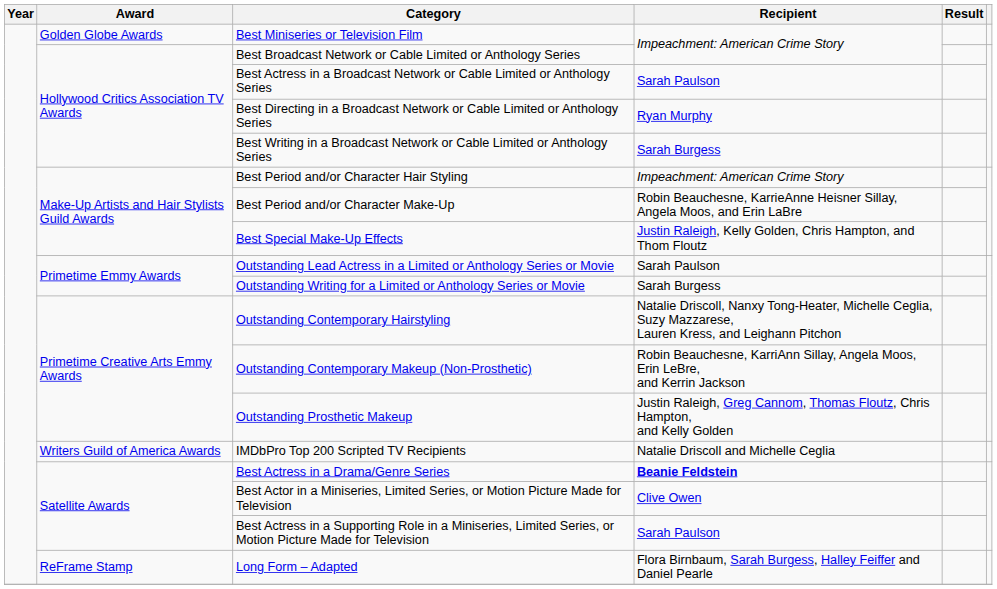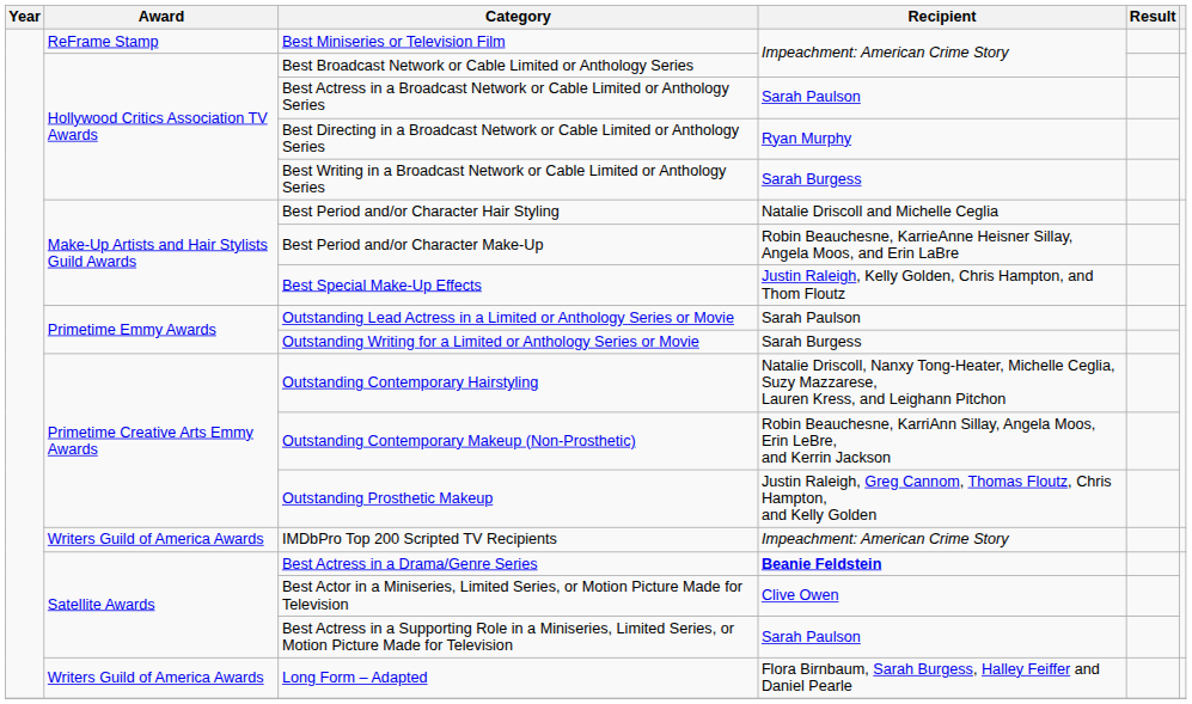 <table class="wikitable sortable" style="width: 99%;">
 <tr>
 <th>Year</th>
 <th>Award</th>
 <th>Category</th>
 <th>Recipient</th>
 <th>Result</th>
 <th scope="col" class="unsortable"></th>
 </tr>
 <tr>
 <td rowspan="18"></td>
-<td><a href='#'>Golden Globe Awards</a></td>
+<td><a href='#'>ReFrame Stamp</a></td>
 <td><a href='#'>Best Miniseries or Television Film</a></td>
 <td rowspan="2"><em>Impeachment: American Crime Story</em></td>
 <td></td>
 <td style="text-align:center;"></td>
 </tr>
 <tr>
 <td rowspan="4"><a href='#'>Hollywood Critics Association TV Awards</a></td>
 <td>Best Broadcast Network or Cable Limited or Anthology Series</td>
 <td></td>
 <td rowspan="4" style="text-align:center;"></td>
 </tr>
 <tr>
 <td>Best Actress in a Broadcast Network or Cable Limited or Anthology Series</td>
 <td><a href='#'>Sarah Paulson</a></td>
 <td></td>
 </tr>
 <tr>
 <td>Best Directing in a Broadcast Network or Cable Limited or Anthology Series</td>
 <td><a href='#'>Ryan Murphy</a> </td>
 <td></td>
 </tr>
 <tr>
 <td>Best Writing in a Broadcast Network or Cable Limited or Anthology Series</td>
 <td><a href='#'>Sarah Burgess</a> </td>
 <td></td>
 </tr>
 <tr>
 <td rowspan="3"><a href='#'>Make-Up Artists and Hair Stylists Guild Awards</a></td>
 <td>Best Period and/or Character Hair Styling</td>
-<td><em>Impeachment: American Crime Story</em></td>
+<td>Natalie Driscoll and Michelle Ceglia</td>
 <td></td>
 <td rowspan="3" style="text-align:center;"> <br> </td>
 </tr>
 <tr>
 <td>Best Period and/or Character Make-Up</td>
 <td>Robin Beauchesne, KarrieAnne Heisner Sillay, Angela Moos, and Erin LaBre</td>
 <td></td>
 </tr>
 <tr>
 <td><a href='#'>Best Special Make-Up Effects</a></td>
 <td><a href='#'>Justin Raleigh</a>, Kelly Golden, Chris Hampton, and Thom Floutz</td>
 <td></td>
 </tr>
 <tr>
 <td rowspan="2"><a href='#'>Primetime Emmy Awards</a></td>
 <td><a href='#'>Outstanding Lead Actress in a Limited or Anthology Series or Movie</a></td>
 <td>Sarah Paulson</td>
 <td></td>
 <td rowspan="5" style="text-align:center;"></td>
 </tr>
 <tr>
 <td><a href='#'>Outstanding Writing for a Limited or Anthology Series or Movie</a></td>
 <td>Sarah Burgess </td>
 <td></td>
 </tr>
 <tr>
 <td rowspan="3"><a href='#'>Primetime Creative Arts Emmy Awards</a></td>
 <td><a href='#'>Outstanding Contemporary Hairstyling</a></td>
 <td>Natalie Driscoll, Nanxy Tong-Heater, Michelle Ceglia, Suzy Mazzarese, <br> Lauren Kress, and Leighann Pitchon </td>
 <td></td>
 </tr>
 <tr>
 <td><a href='#'>Outstanding Contemporary Makeup (Non-Prosthetic)</a></td>
 <td>Robin Beauchesne, KarriAnn Sillay, Angela Moos, Erin LeBre, <br> and Kerrin Jackson </td>
 <td></td>
 </tr>
 <tr>
 <td><a href='#'>Outstanding Prosthetic Makeup</a></td>
 <td>Justin Raleigh, <a href='#'>Greg Cannom</a>, <a href='#'>Thomas Floutz</a>, Chris Hampton, <br> and Kelly Golden </td>
 <td></td>
 </tr>
 <tr>
 <td><a href='#'>Writers Guild of America Awards</a></td>
 <td>IMDbPro Top 200 Scripted TV Recipients</td>
-<td>Natalie Driscoll and Michelle Ceglia</td>
+<td><em>Impeachment: American Crime Story</em></td>
 <td></td>
 <td style="text-align:center;"></td>
 </tr>
 <tr>
 <td rowspan="3"><a href='#'>Satellite Awards</a></td>
 <td><a href='#'>Best Actress in a Drama/Genre Series</a></td>
 <td><strong><a href='#'>Beanie Feldstein</a></strong></td>
 <td></td>
 <td rowspan="3" align="center"></td>
 </tr>
 <tr>
 <td>Best Actor in a Miniseries, Limited Series, or Motion Picture Made for Television</td>
 <td><a href='#'>Clive Owen</a></td>
 <td></td>
 </tr>
 <tr>
 <td>Best Actress in a Supporting Role in a Miniseries, Limited Series, or Motion Picture Made for Television</td>
 <td><a href='#'>Sarah Paulson</a></td>
 <td></td>
 </tr>
 <tr>
-<td><a href='#'>ReFrame Stamp</a></td>
+<td><a href='#'>Writers Guild of America Awards</a></td>
 <td><a href='#'>Long Form – Adapted</a></td>
 <td>Flora Birnbaum, <a href='#'>Sarah Burgess</a>, <a href='#'>Halley Feiffer</a> and Daniel Pearle</td>
 <td></td>
 <td style="text-align:center;"></td>
 </tr>
 <tr>
 </tr>
 </table>
